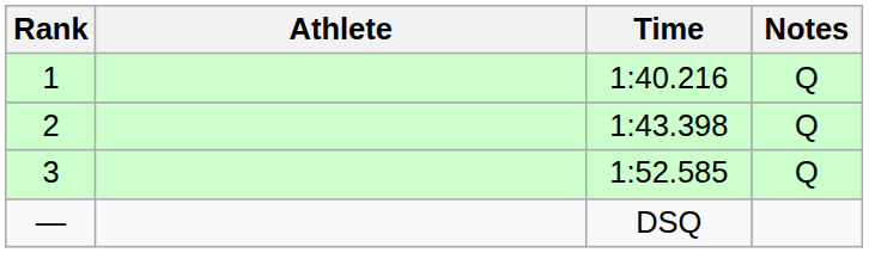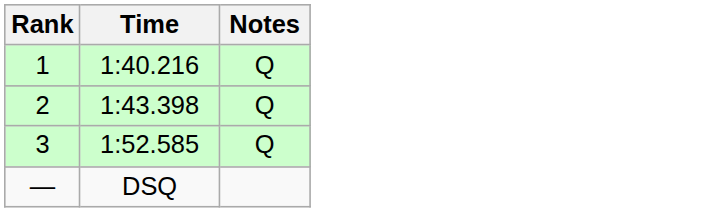 <table class=wikitable style="text-align:center">
 <tr>
 <th width=40>Rank</th>
-<th width=250>Athlete</th>
 <th width=80>Time</th>
 <th width=50>Notes</th>
 </tr>
 <tr bgcolor="ccffcc">
 <td>1</td>
-<td align=left></td>
 <td>1:40.216</td>
 <td>Q</td>
 </tr>
 <tr bgcolor="ccffcc">
 <td>2</td>
-<td align=left></td>
 <td>1:43.398</td>
 <td>Q</td>
 </tr>
 <tr bgcolor="ccffcc">
 <td>3</td>
-<td align=left></td>
 <td>1:52.585</td>
 <td>Q</td>
 </tr>
 <tr>
 <td>—</td>
-<td align=left></td>
 <td>DSQ</td>
 <td></td>
 </tr>
 </table>
